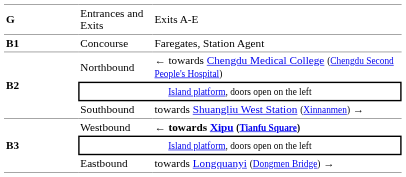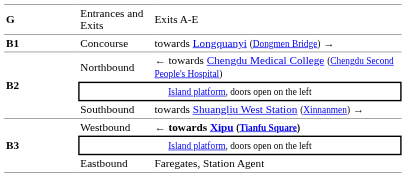 <table cellspacing=0 cellpadding=3>
 <tr>
 <td style="border-top:solid 1px gray;border-bottom:solid 1px gray;" width=100><strong>G</strong></td>
 <td style="border-top:solid 1px gray;border-bottom:solid 1px gray;" width=100>Entrances and Exits</td>
 <td style="border-top:solid 1px gray;border-bottom:solid 1px gray;" width=350>Exits A-E</td>
 </tr>
 <tr>
 <td style="border-bottom:solid 1px gray;"><strong>B1</strong></td>
 <td style="border-bottom:solid 1px gray;">Concourse</td>
-<td style="border-bottom:solid 1px gray;">Faregates, Station Agent</td>
+<td style="border-bottom:solid 1px gray;">  towards <a href='#'>Longquanyi</a> <small>(<a href='#'>Dongmen Bridge</a>)</small> →</td>
 </tr>
 <tr>
 <td style="border-bottom:solid 1px gray;" rowspan=3><strong>B2</strong></td>
 <td>Northbound</td>
 <td>←  towards <a href='#'>Chengdu Medical College</a> <small>(<a href='#'>Chengdu Second People's Hospital</a>)</small></td>
 </tr>
 <tr>
 <td style="border-right:solid 2px black;border-left:solid 2px black;border-top:solid 2px black;border-bottom:solid 2px black;text-align:center;" colspan=2><small><a href='#'>Island platform</a>, doors open on the left</small></td>
 </tr>
 <tr>
 <td style="border-bottom:solid 1px gray;">Southbound</td>
 <td style="border-bottom:solid 1px gray;">  towards <a href='#'>Shuangliu West Station</a> <small>(<a href='#'>Xinnanmen</a>)</small> →</td>
 </tr>
 <tr>
 <td style="border-bottom:solid 1px gray;" rowspan=3><strong>B3</strong></td>
 <td>Westbound</td>
 <td><strong>←  towards <a href='#'>Xipu</a> <small>(<a href='#'>Tianfu Square</a>)</small></strong></td>
 </tr>
 <tr>
 <td style="border-right:solid 2px black;border-left:solid 2px black;border-top:solid 2px black;border-bottom:solid 2px black;text-align:center;" colspan=2><small><a href='#'>Island platform</a>, doors open on the left</small></td>
 </tr>
 <tr>
 <td style="border-bottom:solid 1px gray;">Eastbound</td>
-<td style="border-bottom:solid 1px gray;">  towards <a href='#'>Longquanyi</a> <small>(<a href='#'>Dongmen Bridge</a>)</small> →</td>
+<td style="border-bottom:solid 1px gray;">Faregates, Station Agent</td>
 </tr>
 </table>
